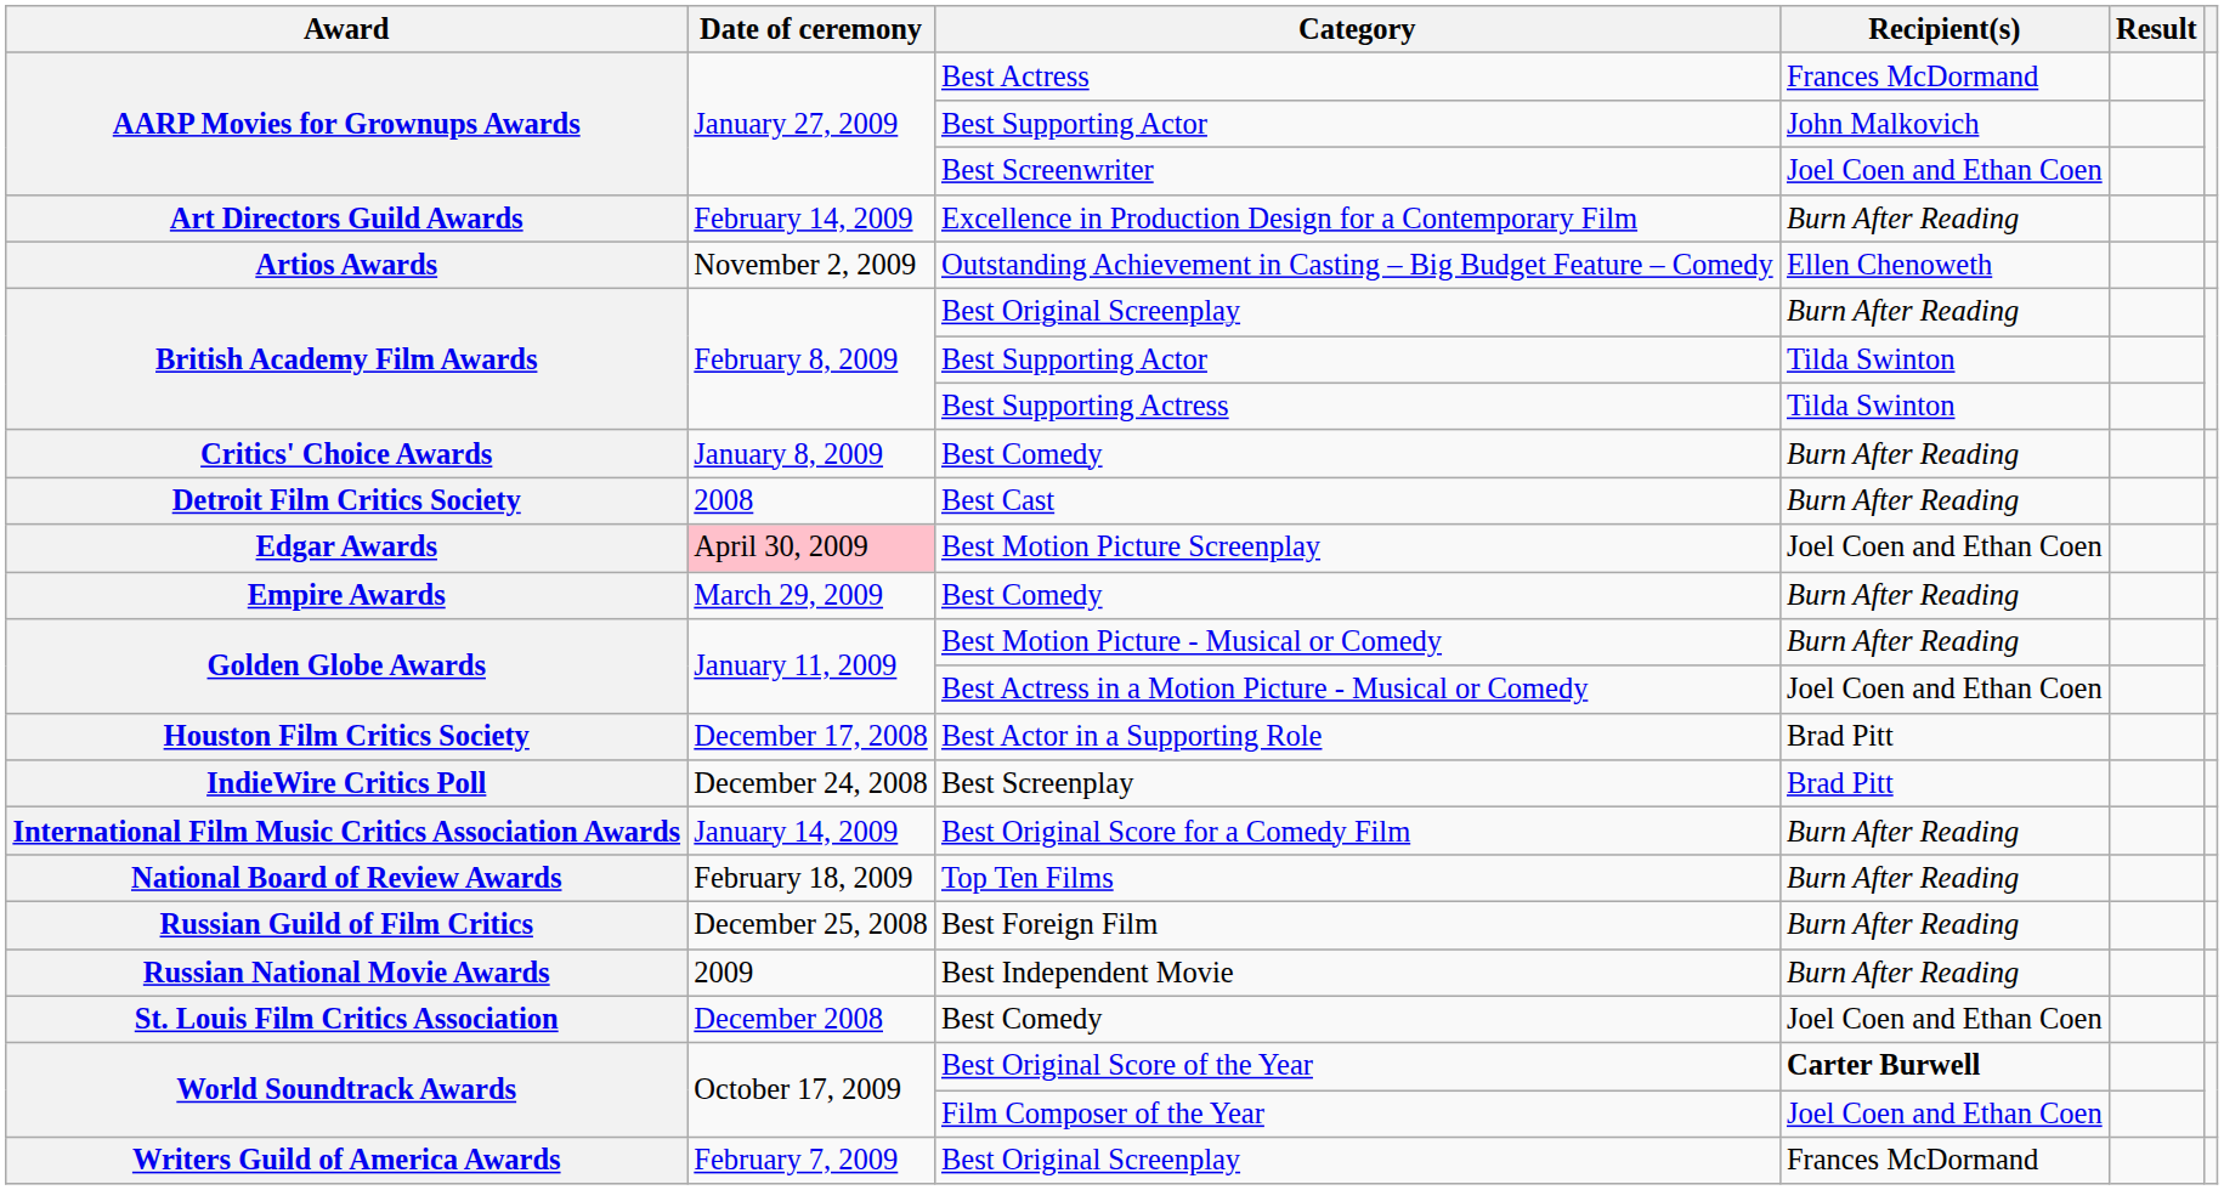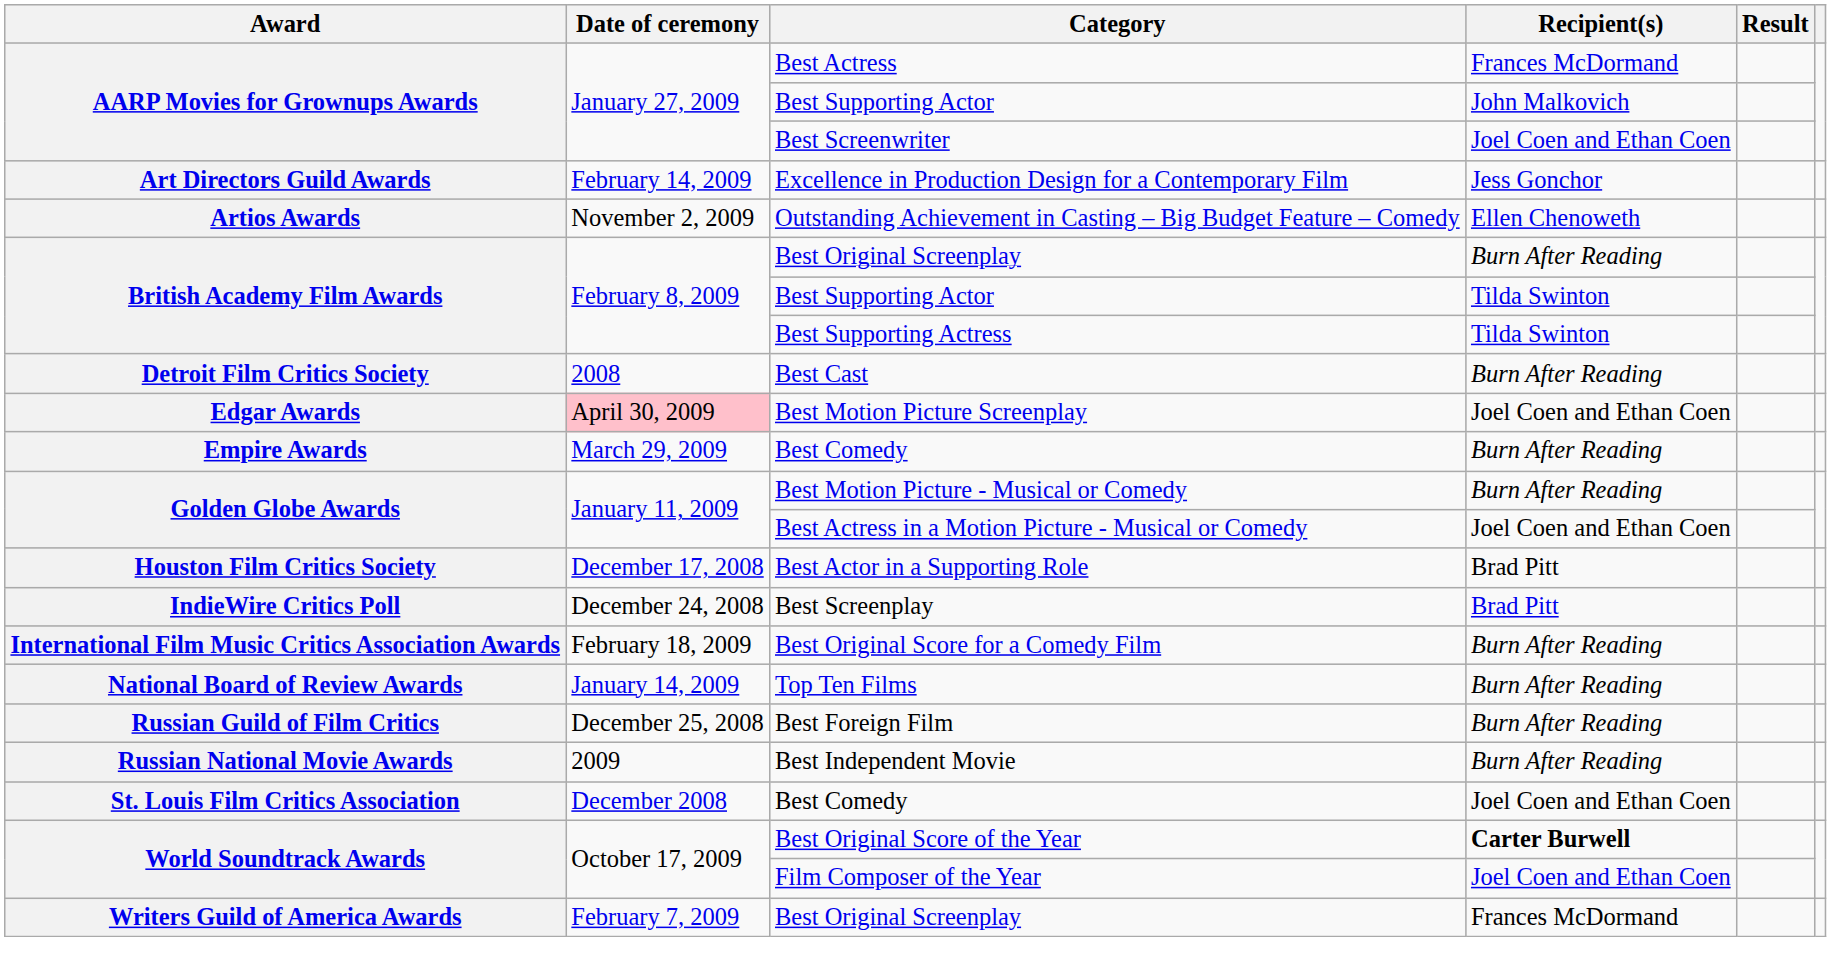 <table class="wikitable plainrowheaders sortable">
 <tr>
 <th scope="col">Award</th>
 <th scope="col">Date of ceremony</th>
 <th scope="col">Category</th>
 <th scope="col">Recipient(s)</th>
 <th scope="col">Result</th>
 <th scope="col" class="unsortable"></th>
 </tr>
 <tr>
 <th scope="row" rowspan=3><a href='#'>AARP Movies for Grownups Awards</a></th>
 <td rowspan=3><a href='#'>January 27, 2009</a></td>
 <td><a href='#'>Best Actress</a></td>
 <td><a href='#'>Frances McDormand</a></td>
 <td></td>
 <td rowspan="3" style="text-align:center;"></td>
 </tr>
 <tr>
 <td><a href='#'>Best Supporting Actor</a></td>
 <td><a href='#'>John Malkovich</a></td>
 <td></td>
 </tr>
 <tr>
 <td><a href='#'>Best Screenwriter</a></td>
 <td><a href='#'>Joel Coen and Ethan Coen</a></td>
 <td></td>
 </tr>
 <tr>
 <th scope="row"><a href='#'>Art Directors Guild Awards</a></th>
 <td><a href='#'>February 14, 2009</a></td>
 <td><a href='#'>Excellence in Production Design for a Contemporary Film</a></td>
-<td><em>Burn After Reading</em></td>
+<td><a href='#'>Jess Gonchor</a></td>
 <td></td>
 <td style="text-align:center;"></td>
 </tr>
 <tr>
 <th scope="row"><a href='#'>Artios Awards</a></th>
 <td>November 2, 2009</td>
 <td><a href='#'>Outstanding Achievement in Casting – Big Budget Feature – Comedy</a></td>
 <td><a href='#'>Ellen Chenoweth</a></td>
 <td></td>
 <td style="text-align:center;"></td>
 </tr>
 <tr>
 <th rowspan="3" scope="row"><a href='#'>British Academy Film Awards</a></th>
 <td rowspan="3"><a href='#'>February 8, 2009</a></td>
 <td><a href='#'>Best Original Screenplay</a></td>
 <td><em>Burn After Reading</em></td>
 <td></td>
 <td rowspan="3" style="text-align:center;"></td>
 </tr>
 <tr>
 <td><a href='#'>Best Supporting Actor</a></td>
 <td><a href='#'>Tilda Swinton</a></td>
 <td></td>
 </tr>
 <tr>
 <td><a href='#'>Best Supporting Actress</a></td>
 <td><a href='#'>Tilda Swinton</a></td>
 <td></td>
-</tr>
-<tr>
-<th scope="row"><a href='#'>Critics' Choice Awards</a></th>
-<td><a href='#'>January 8, 2009</a></td>
-<td><a href='#'>Best Comedy</a></td>
-<td><em>Burn After Reading</em></td>
-<td></td>
-<td style="text-align:center;"></td>
 </tr>
 <tr>
 <th scope="row"><a href='#'>Detroit Film Critics Society</a></th>
 <td><a href='#'>2008</a></td>
 <td><a href='#'>Best Cast</a></td>
 <td><em>Burn After Reading</em></td>
 <td></td>
 <td style="text-align:center;"></td>
 </tr>
 <tr>
 <th scope="row"><a href='#'>Edgar Awards</a></th>
 <td style="background: pink;">April 30, 2009</td>
 <td><a href='#'>Best Motion Picture Screenplay</a></td>
 <td>Joel Coen and Ethan Coen</td>
 <td></td>
 <td style="text-align:center;"></td>
 </tr>
 <tr>
 <th scope="row"><a href='#'>Empire Awards</a></th>
 <td><a href='#'>March 29, 2009</a></td>
 <td><a href='#'>Best Comedy</a></td>
 <td><em>Burn After Reading</em></td>
 <td></td>
 <td style="text-align:center;"></td>
 </tr>
 <tr>
 <th scope="row" rowspan=2><a href='#'>Golden Globe Awards</a></th>
 <td rowspan=2><a href='#'>January 11, 2009</a></td>
 <td><a href='#'>Best Motion Picture - Musical or Comedy</a></td>
 <td><em>Burn After Reading</em></td>
 <td></td>
 <td rowspan="2" style="text-align:center;"></td>
 </tr>
 <tr>
 <td><a href='#'>Best Actress in a Motion Picture - Musical or Comedy</a></td>
 <td>Joel Coen and Ethan Coen</td>
 <td></td>
 </tr>
 <tr>
 <th scope="row"><a href='#'>Houston Film Critics Society</a></th>
 <td><a href='#'>December 17, 2008</a></td>
 <td><a href='#'>Best Actor in a Supporting Role</a></td>
 <td>Brad Pitt</td>
 <td></td>
 <td style="text-align:center;"></td>
 </tr>
 <tr>
 <th scope="row"><a href='#'>IndieWire Critics Poll</a></th>
 <td>December 24, 2008</td>
 <td>Best Screenplay</td>
 <td><a href='#'>Brad Pitt</a></td>
 <td></td>
 <td style="text-align:center;"></td>
 </tr>
 <tr>
 <th scope="row"><a href='#'>International Film Music Critics Association Awards</a></th>
-<td><a href='#'>January 14, 2009</a></td>
+<td>February 18, 2009</td>
 <td><a href='#'>Best Original Score for a Comedy Film</a></td>
 <td><em>Burn After Reading</em></td>
 <td></td>
 <td style="text-align:center;"></td>
 </tr>
 <tr>
 <th scope="row"><a href='#'>National Board of Review Awards</a></th>
-<td>February 18, 2009</td>
+<td><a href='#'>January 14, 2009</a></td>
 <td><a href='#'>Top Ten Films</a></td>
 <td><em>Burn After Reading</em></td>
 <td></td>
 <td style="text-align:center;"></td>
 </tr>
 <tr>
 <th scope="row"><a href='#'>Russian Guild of Film Critics</a></th>
 <td>December 25, 2008</td>
 <td>Best Foreign Film</td>
 <td><em>Burn After Reading</em></td>
 <td></td>
 <td style="text-align:center;"></td>
 </tr>
 <tr>
 <th scope="row"><a href='#'>Russian National Movie Awards</a></th>
 <td>2009</td>
 <td>Best Independent Movie</td>
 <td><em>Burn After Reading</em></td>
 <td></td>
 <td style="text-align:center;"></td>
 </tr>
 <tr>
 <th scope="row"><a href='#'>St. Louis Film Critics Association</a></th>
 <td><a href='#'>December 2008</a></td>
 <td>Best Comedy</td>
 <td>Joel Coen and Ethan Coen</td>
 <td></td>
 <td style="text-align:center;"></td>
 </tr>
 <tr>
 <th scope="row" rowspan=2><a href='#'>World Soundtrack Awards</a></th>
 <td rowspan=2>October 17, 2009</td>
 <td><a href='#'>Best Original Score of the Year</a></td>
 <td><strong>Carter Burwell</strong></td>
 <td></td>
 <td rowspan=2 style="text-align:center;"></td>
 </tr>
 <tr>
 <td><a href='#'>Film Composer of the Year</a></td>
 <td><a href='#'>Joel Coen and Ethan Coen</a></td>
 <td></td>
 </tr>
 <tr>
 <th scope="row"><a href='#'>Writers Guild of America Awards</a></th>
 <td><a href='#'>February 7, 2009</a></td>
 <td><a href='#'>Best Original Screenplay</a></td>
 <td>Frances McDormand</td>
 <td></td>
 <td style="text-align:center;"></td>
 </tr>
 </table>
